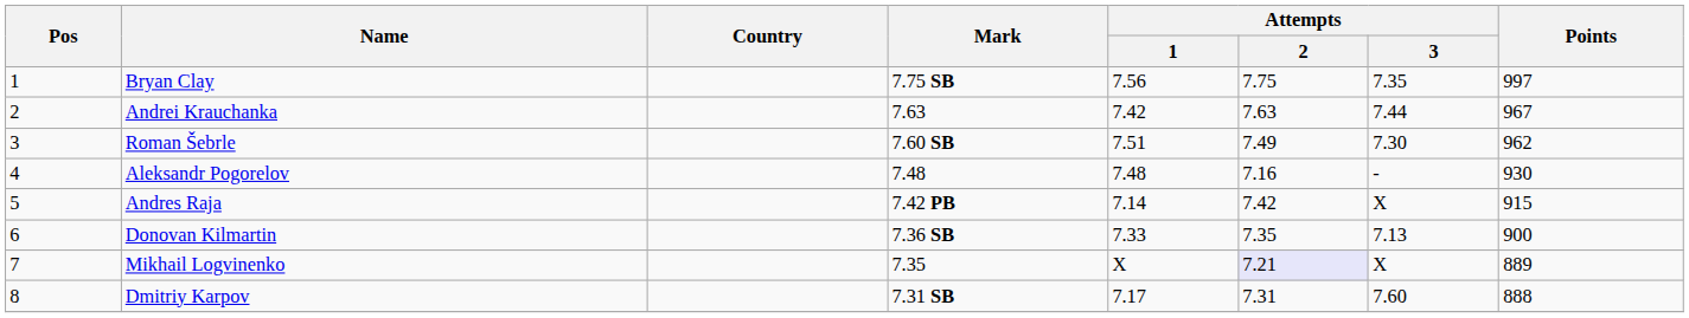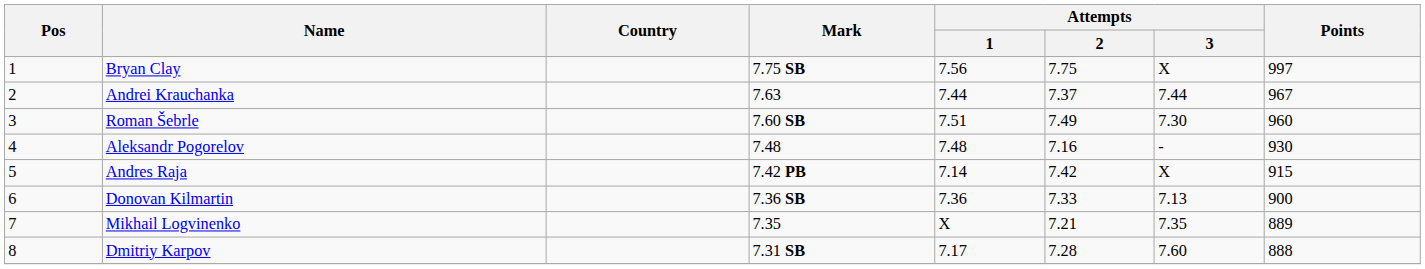 <table class="wikitable" width=70%>
 <tr>
 <th rowspan=2>Pos</th>
 <th rowspan=2>Name</th>
 <th rowspan=2>Country</th>
 <th rowspan=2>Mark</th>
 <th colspan=3>Attempts</th>
 <th rowspan=2>Points</th>
 </tr>
 <tr>
 <th>1</th>
 <th>2</th>
 <th>3</th>
 </tr>
 <tr>
 <td>1</td>
 <td><a href='#'>Bryan Clay</a></td>
 <td></td>
 <td>7.75 <strong>SB</strong></td>
 <td>7.56</td>
 <td>7.75</td>
-<td>7.35</td>
+<td>X</td>
 <td>997</td>
 </tr>
 <tr>
 <td>2</td>
 <td><a href='#'>Andrei Krauchanka</a></td>
 <td></td>
 <td>7.63</td>
-<td>7.42</td>
-<td>7.63</td>
+<td>7.44</td>
+<td>7.37</td>
 <td>7.44</td>
 <td>967</td>
 </tr>
 <tr>
 <td>3</td>
 <td><a href='#'>Roman Šebrle</a></td>
 <td></td>
 <td>7.60 <strong>SB</strong></td>
 <td>7.51</td>
 <td>7.49</td>
 <td>7.30</td>
-<td>962</td>
+<td>960</td>
 </tr>
 <tr>
 <td>4</td>
 <td><a href='#'>Aleksandr Pogorelov</a></td>
 <td></td>
 <td>7.48</td>
 <td>7.48</td>
 <td>7.16</td>
 <td>-</td>
 <td>930</td>
 </tr>
 <tr>
 <td>5</td>
 <td><a href='#'>Andres Raja</a></td>
 <td></td>
 <td>7.42 <strong>PB</strong></td>
 <td>7.14</td>
 <td>7.42</td>
 <td>X</td>
 <td>915</td>
 </tr>
 <tr>
 <td>6</td>
 <td><a href='#'>Donovan Kilmartin</a></td>
 <td></td>
 <td>7.36 <strong>SB</strong></td>
+<td>7.36</td>
 <td>7.33</td>
-<td>7.35</td>
 <td>7.13</td>
 <td>900</td>
 </tr>
 <tr>
 <td>7</td>
 <td><a href='#'>Mikhail Logvinenko</a></td>
 <td></td>
 <td>7.35</td>
 <td>X</td>
-<td style="background: lavender;">7.21</td>
-<td>X</td>
+<td>7.21</td>
+<td>7.35</td>
 <td>889</td>
 </tr>
 <tr>
 <td>8</td>
 <td><a href='#'>Dmitriy Karpov</a></td>
 <td></td>
 <td>7.31 <strong>SB</strong></td>
 <td>7.17</td>
-<td>7.31</td>
+<td>7.28</td>
 <td>7.60</td>
 <td>888</td>
 </tr>
 <tr>
 </tr>
 </table>
